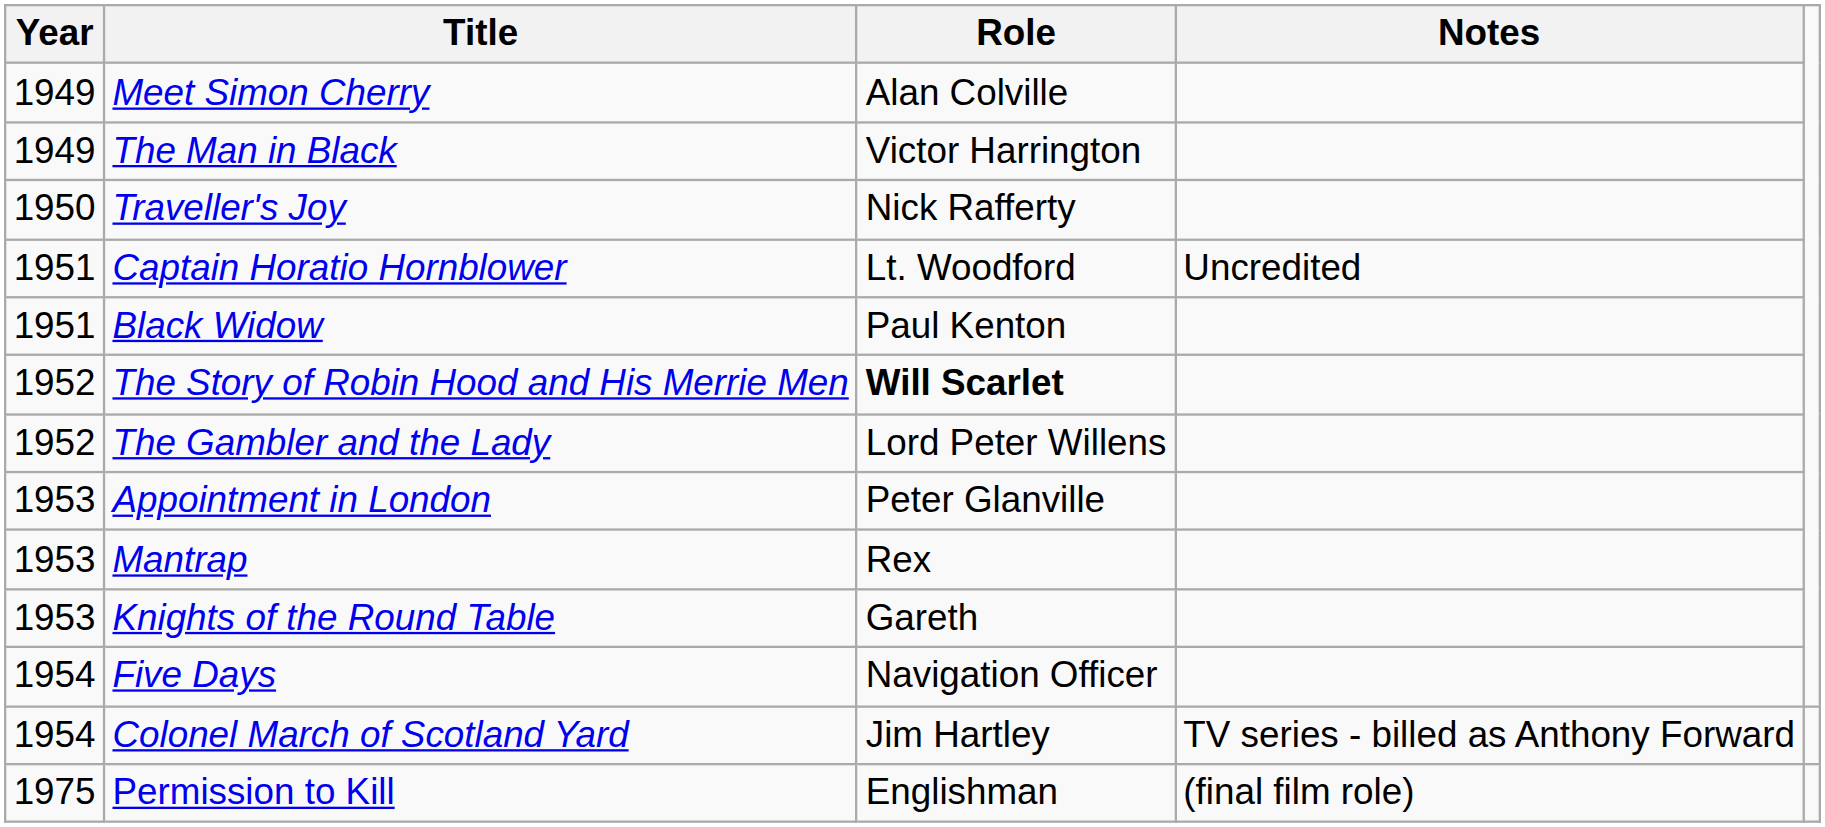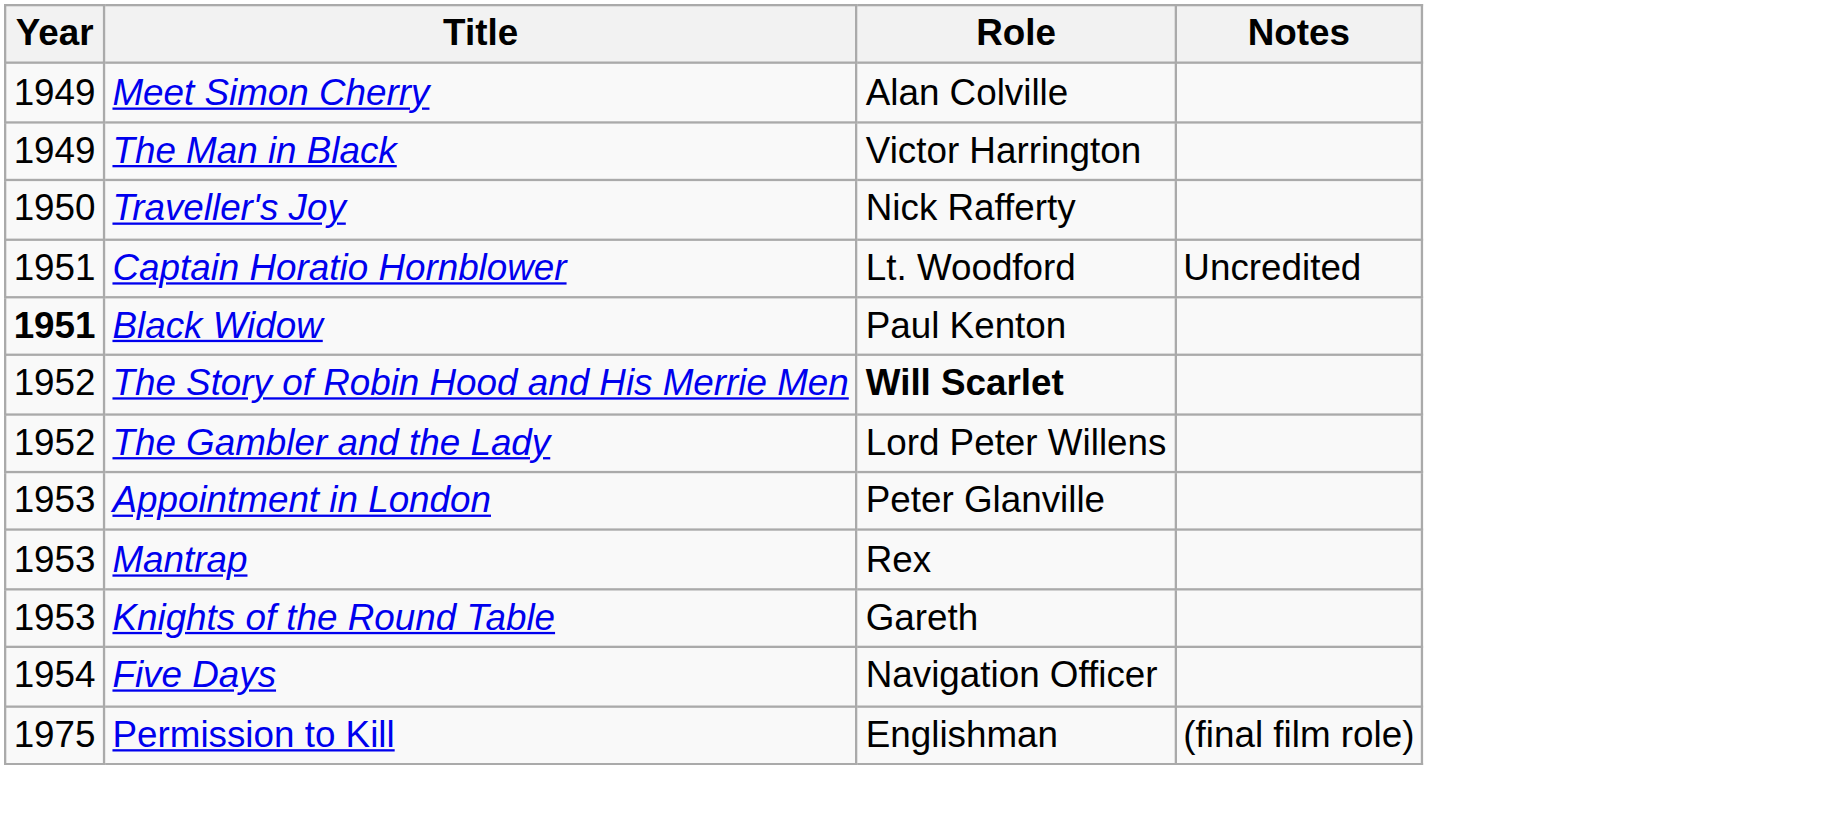 <table class="wikitable">
 <tr>
 <th>Year</th>
 <th>Title</th>
 <th>Role</th>
 <th>Notes</th>
 </tr>
 <tr>
 <td>1949</td>
 <td><em><a href='#'>Meet Simon Cherry</a></em></td>
 <td>Alan Colville</td>
 <td></td>
 </tr>
 <tr>
 <td>1949</td>
 <td><em><a href='#'>The Man in Black</a></em></td>
 <td>Victor Harrington</td>
 <td></td>
 </tr>
 <tr>
 <td>1950</td>
 <td><em><a href='#'>Traveller's Joy</a></em></td>
 <td>Nick Rafferty</td>
 <td></td>
 </tr>
 <tr>
 <td>1951</td>
 <td><em><a href='#'>Captain Horatio Hornblower</a></em></td>
 <td>Lt. Woodford</td>
 <td>Uncredited</td>
 </tr>
 <tr>
-<td>1951</td>
+<td><strong>1951</strong></td>
 <td><em><a href='#'>Black Widow</a></em></td>
 <td>Paul Kenton</td>
 <td></td>
 </tr>
 <tr>
 <td>1952</td>
 <td><em><a href='#'>The Story of Robin Hood and His Merrie Men</a></em></td>
 <td><strong>Will Scarlet</strong></td>
 <td></td>
 </tr>
 <tr>
 <td>1952</td>
 <td><em><a href='#'>The Gambler and the Lady</a></em></td>
 <td>Lord Peter Willens</td>
 <td></td>
 </tr>
 <tr>
 <td>1953</td>
 <td><em><a href='#'>Appointment in London</a></em></td>
 <td>Peter Glanville</td>
 <td></td>
 </tr>
 <tr>
 <td>1953</td>
 <td><em><a href='#'>Mantrap</a></em></td>
 <td>Rex</td>
 <td></td>
 </tr>
 <tr>
 <td>1953</td>
 <td><em><a href='#'>Knights of the Round Table</a></em></td>
 <td>Gareth</td>
 <td></td>
 </tr>
 <tr>
 <td>1954</td>
 <td><em><a href='#'>Five Days</a></em></td>
 <td>Navigation Officer</td>
 <td></td>
 </tr>
 <tr>
-<td>1954</td>
-<td><em><a href='#'>Colonel March of Scotland Yard</a></td>
-<td>Jim Hartley</td>
-<td>TV series - billed as Anthony Forward</td>
-<td></td>
-</tr>
-<tr>
 <td>1975</td>
 <td></em><a href='#'>Permission to Kill</a><em></td>
 <td>Englishman</td>
 <td>(final film role)</td>
 </tr>
 </table>
